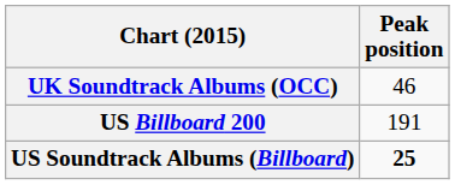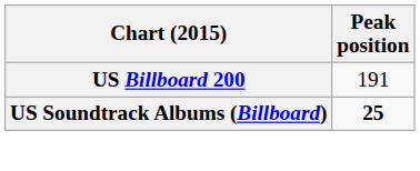 <table class="wikitable plainrowheaders" style="text-align:center">
 <tr>
 <th scope="col">Chart (2015)</th>
 <th scope="col">Peak<br>position</th>
-</tr>
-<tr>
-<th scope="row"><a href='#'>UK Soundtrack Albums</a> (<a href='#'>OCC</a>)</th>
-<td>46</td>
 </tr>
 <tr>
 <th scope="row">US <a href='#'><em>Billboard</em> 200</a></th>
 <td>191</td>
 </tr>
 <tr>
 <th scope="row">US Soundtrack Albums (<a href='#'><em>Billboard</em></a>)</th>
 <td><strong>25</strong></td>
 </tr>
 </table>
